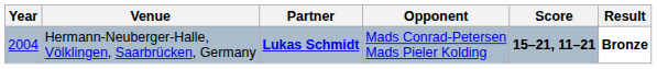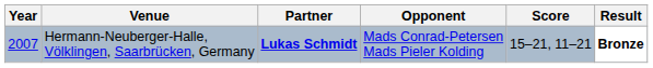 <table class="sortable wikitable" style="font-size: 90%;">
 <tr>
 <th>Year</th>
 <th>Venue</th>
 <th>Partner</th>
 <th>Opponent</th>
 <th>Score</th>
 <th>Result</th>
 </tr>
 <tr style="background:#AABBCC">
-<td align="center"><a href='#'>2004</a></td>
+<td align="center"><a href='#'>2007</a></td>
 <td align="left">Hermann-Neuberger-Halle,<br><a href='#'>Völklingen</a>, <a href='#'>Saarbrücken</a>, Germany</td>
 <td align="left"><strong> <a href='#'>Lukas Schmidt</a></strong></td>
 <td align="left"> <a href='#'>Mads Conrad-Petersen</a><br> <a href='#'>Mads Pieler Kolding</a></td>
-<td align="left"><strong>15–21, 11–21</strong></td>
+<td align="left">15–21, 11–21</td>
 <td style="text-align:left; background:white"> <strong>Bronze</strong></td>
 </tr>
 </table>
